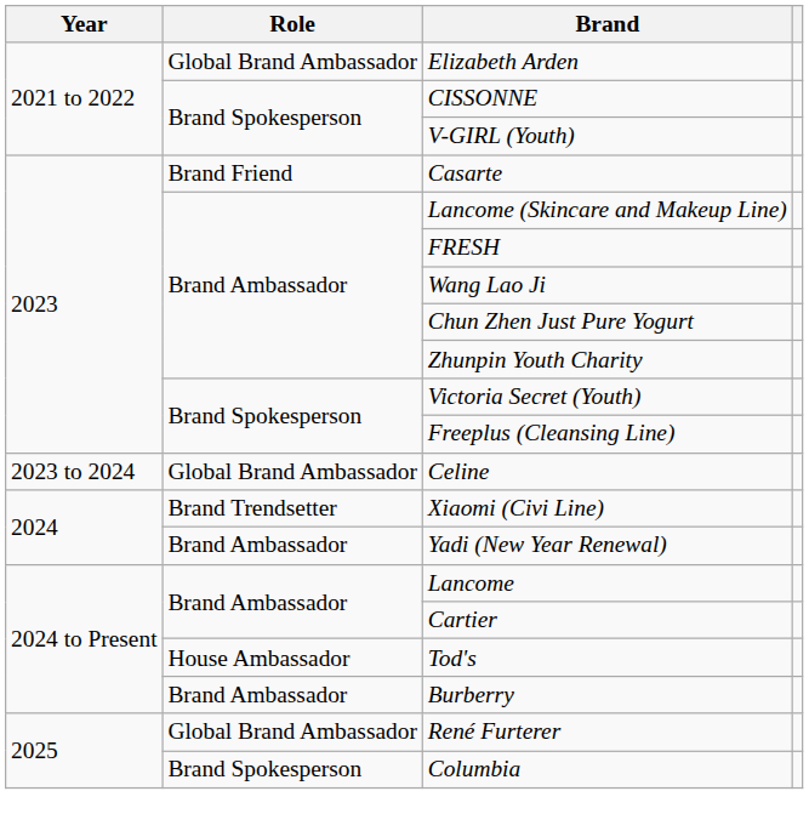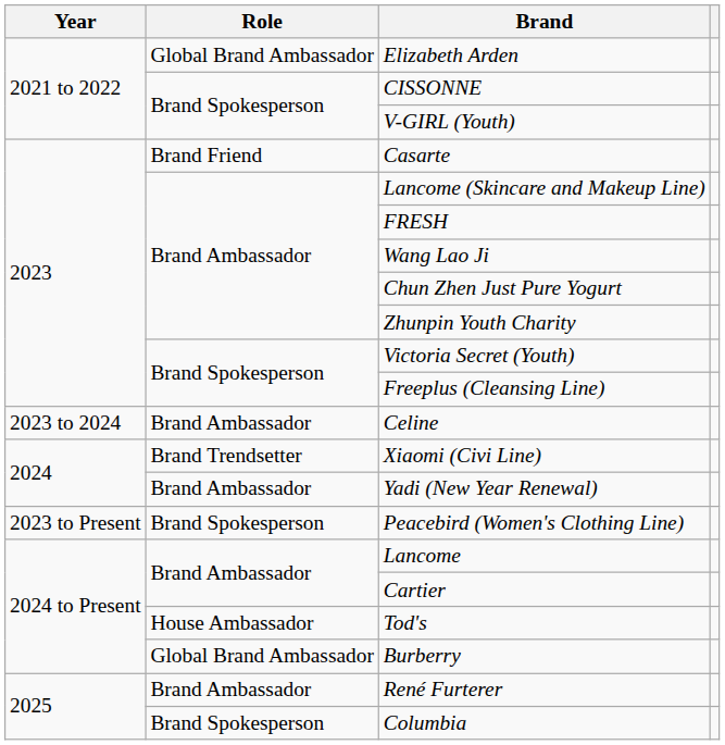 <table class="wikitable">
 <tr>
 <th>Year</th>
 <th>Role</th>
 <th>Brand</th>
 <th class="unsortable"></th>
 </tr>
 <tr>
 <td rowspan="3">2021 to 2022</td>
 <td>Global Brand Ambassador</td>
 <td><em>Elizabeth Arden</em></td>
 <td></td>
 </tr>
 <tr>
 <td rowspan="2">Brand Spokesperson</td>
 <td><em>CISSONNE</em></td>
 <td></td>
 </tr>
 <tr>
 <td><em>V-GIRL (Youth)</em></td>
 <td></td>
 </tr>
 <tr>
 <td rowspan="8">2023</td>
 <td>Brand Friend</td>
 <td><em>Casarte</em></td>
 <td></td>
 </tr>
 <tr>
 <td rowspan="5">Brand Ambassador</td>
 <td><em>Lancome (Skincare and Makeup Line)</em></td>
 <td></td>
 </tr>
 <tr>
 <td><em>FRESH</em></td>
 <td></td>
 </tr>
 <tr>
 <td><em>Wang Lao Ji</em></td>
 <td></td>
 </tr>
 <tr>
 <td><em>Chun Zhen Just Pure Yogurt</em></td>
 <td></td>
 </tr>
 <tr>
 <td><em>Zhunpin Youth Charity</em></td>
 <td></td>
 </tr>
 <tr>
 <td rowspan="2">Brand Spokesperson</td>
 <td><em>Victoria Secret (Youth)</em></td>
 <td></td>
 </tr>
 <tr>
 <td><em>Freeplus (Cleansing Line)</em></td>
 <td></td>
 </tr>
 <tr>
 <td rowspan="1">2023 to 2024</td>
-<td>Global Brand Ambassador</td>
+<td>Brand Ambassador</td>
 <td><em>Celine</em></td>
 <td></td>
 </tr>
 <tr>
 <td rowspan="2">2024</td>
 <td>Brand Trendsetter</td>
 <td><em>Xiaomi (Civi Line)</em></td>
 <td></td>
 </tr>
 <tr>
 <td rowspan="1">Brand Ambassador</td>
 <td><em>Yadi (New Year Renewal)</em></td>
+<td></td>
+</tr>
+<tr>
+<td rowspan="1">2023 to Present</td>
+<td>Brand Spokesperson</td>
+<td><em>Peacebird (Women's Clothing Line)</em></td>
 <td></td>
 </tr>
 <tr>
 <td rowspan="4">2024 to Present</td>
 <td rowspan="2">Brand Ambassador</td>
 <td><em>Lancome</em></td>
 <td></td>
 </tr>
 <tr>
 <td><em>Cartier</em></td>
 <td></td>
 </tr>
 <tr>
 <td>House Ambassador</td>
 <td><em>Tod's</em></td>
 <td></td>
 </tr>
 <tr>
-<td rowspan="1">Brand Ambassador</td>
+<td>Global Brand Ambassador</td>
 <td><em>Burberry</em></td>
 <td></td>
 </tr>
 <tr>
 <td rowspan="2">2025</td>
-<td>Global Brand Ambassador</td>
+<td rowspan="1">Brand Ambassador</td>
 <td><em>René Furterer</em></td>
 <td></td>
 </tr>
 <tr>
 <td rowspan="1">Brand Spokesperson</td>
 <td><em>Columbia</em></td>
 <td></td>
 </tr>
 </table>
